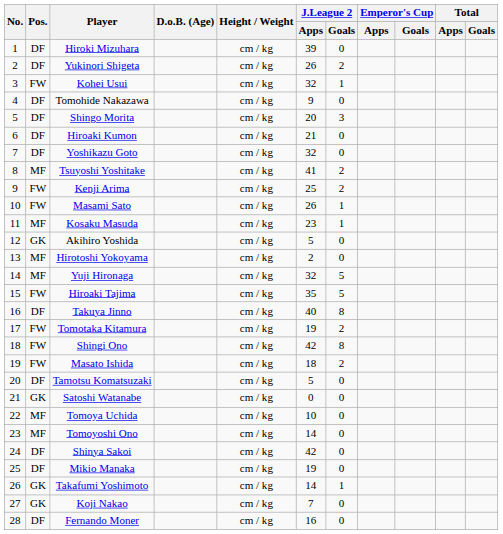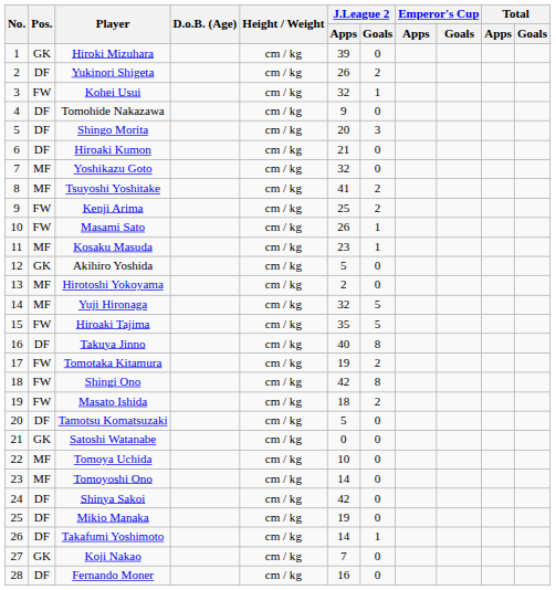 <table class="wikitable" style="text-align:center;">
 <tr>
 <th rowspan="2">No.</th>
 <th rowspan="2">Pos.</th>
 <th rowspan="2">Player</th>
 <th rowspan="2">D.o.B. (Age)</th>
 <th rowspan="2">Height / Weight</th>
 <th colspan="2"><a href='#'>J.League 2</a></th>
 <th colspan="2"><a href='#'>Emperor's Cup</a></th>
 <th colspan="2">Total</th>
 </tr>
 <tr>
 <th>Apps</th>
 <th>Goals</th>
 <th>Apps</th>
 <th>Goals</th>
 <th>Apps</th>
 <th>Goals</th>
 </tr>
 <tr>
 <td>1</td>
-<td>DF</td>
+<td>GK</td>
 <td><a href='#'>Hiroki Mizuhara</a></td>
 <td></td>
 <td>cm / kg</td>
 <td>39</td>
 <td>0</td>
 <td></td>
 <td></td>
 <td></td>
 <td></td>
 </tr>
 <tr>
 <td>2</td>
 <td>DF</td>
 <td><a href='#'>Yukinori Shigeta</a></td>
 <td></td>
 <td>cm / kg</td>
 <td>26</td>
 <td>2</td>
 <td></td>
 <td></td>
 <td></td>
 <td></td>
 </tr>
 <tr>
 <td>3</td>
 <td>FW</td>
 <td><a href='#'>Kohei Usui</a></td>
 <td></td>
 <td>cm / kg</td>
 <td>32</td>
 <td>1</td>
 <td></td>
 <td></td>
 <td></td>
 <td></td>
 </tr>
 <tr>
 <td>4</td>
 <td>DF</td>
 <td>Tomohide Nakazawa</td>
 <td></td>
 <td>cm / kg</td>
 <td>9</td>
 <td>0</td>
 <td></td>
 <td></td>
 <td></td>
 <td></td>
 </tr>
 <tr>
 <td>5</td>
 <td>DF</td>
 <td><a href='#'>Shingo Morita</a></td>
 <td></td>
 <td>cm / kg</td>
 <td>20</td>
 <td>3</td>
 <td></td>
 <td></td>
 <td></td>
 <td></td>
 </tr>
 <tr>
 <td>6</td>
 <td>DF</td>
 <td><a href='#'>Hiroaki Kumon</a></td>
 <td></td>
 <td>cm / kg</td>
 <td>21</td>
 <td>0</td>
 <td></td>
 <td></td>
 <td></td>
 <td></td>
 </tr>
 <tr>
 <td>7</td>
-<td>DF</td>
+<td>MF</td>
 <td><a href='#'>Yoshikazu Goto</a></td>
 <td></td>
 <td>cm / kg</td>
 <td>32</td>
 <td>0</td>
 <td></td>
 <td></td>
 <td></td>
 <td></td>
 </tr>
 <tr>
 <td>8</td>
 <td>MF</td>
 <td><a href='#'>Tsuyoshi Yoshitake</a></td>
 <td></td>
 <td>cm / kg</td>
 <td>41</td>
 <td>2</td>
 <td></td>
 <td></td>
 <td></td>
 <td></td>
 </tr>
 <tr>
 <td>9</td>
 <td>FW</td>
 <td><a href='#'>Kenji Arima</a></td>
 <td></td>
 <td>cm / kg</td>
 <td>25</td>
 <td>2</td>
 <td></td>
 <td></td>
 <td></td>
 <td></td>
 </tr>
 <tr>
 <td>10</td>
 <td>FW</td>
 <td><a href='#'>Masami Sato</a></td>
 <td></td>
 <td>cm / kg</td>
 <td>26</td>
 <td>1</td>
 <td></td>
 <td></td>
 <td></td>
 <td></td>
 </tr>
 <tr>
 <td>11</td>
 <td>MF</td>
 <td><a href='#'>Kosaku Masuda</a></td>
 <td></td>
 <td>cm / kg</td>
 <td>23</td>
 <td>1</td>
 <td></td>
 <td></td>
 <td></td>
 <td></td>
 </tr>
 <tr>
 <td>12</td>
 <td>GK</td>
 <td>Akihiro Yoshida</td>
 <td></td>
 <td>cm / kg</td>
 <td>5</td>
 <td>0</td>
 <td></td>
 <td></td>
 <td></td>
 <td></td>
 </tr>
 <tr>
 <td>13</td>
 <td>MF</td>
 <td><a href='#'>Hirotoshi Yokoyama</a></td>
 <td></td>
 <td>cm / kg</td>
 <td>2</td>
 <td>0</td>
 <td></td>
 <td></td>
 <td></td>
 <td></td>
 </tr>
 <tr>
 <td>14</td>
 <td>MF</td>
 <td><a href='#'>Yuji Hironaga</a></td>
 <td></td>
 <td>cm / kg</td>
 <td>32</td>
 <td>5</td>
 <td></td>
 <td></td>
 <td></td>
 <td></td>
 </tr>
 <tr>
 <td>15</td>
 <td>FW</td>
 <td><a href='#'>Hiroaki Tajima</a></td>
 <td></td>
 <td>cm / kg</td>
 <td>35</td>
 <td>5</td>
 <td></td>
 <td></td>
 <td></td>
 <td></td>
 </tr>
 <tr>
 <td>16</td>
 <td>DF</td>
 <td><a href='#'>Takuya Jinno</a></td>
 <td></td>
 <td>cm / kg</td>
 <td>40</td>
 <td>8</td>
 <td></td>
 <td></td>
 <td></td>
 <td></td>
 </tr>
 <tr>
 <td>17</td>
 <td>FW</td>
 <td><a href='#'>Tomotaka Kitamura</a></td>
 <td></td>
 <td>cm / kg</td>
 <td>19</td>
 <td>2</td>
 <td></td>
 <td></td>
 <td></td>
 <td></td>
 </tr>
 <tr>
 <td>18</td>
 <td>FW</td>
 <td><a href='#'>Shingi Ono</a></td>
 <td></td>
 <td>cm / kg</td>
 <td>42</td>
 <td>8</td>
 <td></td>
 <td></td>
 <td></td>
 <td></td>
 </tr>
 <tr>
 <td>19</td>
 <td>FW</td>
 <td><a href='#'>Masato Ishida</a></td>
 <td></td>
 <td>cm / kg</td>
 <td>18</td>
 <td>2</td>
 <td></td>
 <td></td>
 <td></td>
 <td></td>
 </tr>
 <tr>
 <td>20</td>
 <td>DF</td>
 <td><a href='#'>Tamotsu Komatsuzaki</a></td>
 <td></td>
 <td>cm / kg</td>
 <td>5</td>
 <td>0</td>
 <td></td>
 <td></td>
 <td></td>
 <td></td>
 </tr>
 <tr>
 <td>21</td>
 <td>GK</td>
 <td><a href='#'>Satoshi Watanabe</a></td>
 <td></td>
 <td>cm / kg</td>
 <td>0</td>
 <td>0</td>
 <td></td>
 <td></td>
 <td></td>
 <td></td>
 </tr>
 <tr>
 <td>22</td>
 <td>MF</td>
 <td><a href='#'>Tomoya Uchida</a></td>
 <td></td>
 <td>cm / kg</td>
 <td>10</td>
 <td>0</td>
 <td></td>
 <td></td>
 <td></td>
 <td></td>
 </tr>
 <tr>
 <td>23</td>
 <td>MF</td>
 <td><a href='#'>Tomoyoshi Ono</a></td>
 <td></td>
 <td>cm / kg</td>
 <td>14</td>
 <td>0</td>
 <td></td>
 <td></td>
 <td></td>
 <td></td>
 </tr>
 <tr>
 <td>24</td>
 <td>DF</td>
 <td><a href='#'>Shinya Sakoi</a></td>
 <td></td>
 <td>cm / kg</td>
 <td>42</td>
 <td>0</td>
 <td></td>
 <td></td>
 <td></td>
 <td></td>
 </tr>
 <tr>
 <td>25</td>
 <td>DF</td>
 <td><a href='#'>Mikio Manaka</a></td>
 <td></td>
 <td>cm / kg</td>
 <td>19</td>
 <td>0</td>
 <td></td>
 <td></td>
 <td></td>
 <td></td>
 </tr>
 <tr>
 <td>26</td>
-<td>GK</td>
+<td>DF</td>
 <td><a href='#'>Takafumi Yoshimoto</a></td>
 <td></td>
 <td>cm / kg</td>
 <td>14</td>
 <td>1</td>
 <td></td>
 <td></td>
 <td></td>
 <td></td>
 </tr>
 <tr>
 <td>27</td>
 <td>GK</td>
 <td><a href='#'>Koji Nakao</a></td>
 <td></td>
 <td>cm / kg</td>
 <td>7</td>
 <td>0</td>
 <td></td>
 <td></td>
 <td></td>
 <td></td>
 </tr>
 <tr>
 <td>28</td>
 <td>DF</td>
 <td><a href='#'>Fernando Moner</a></td>
 <td></td>
 <td>cm / kg</td>
 <td>16</td>
 <td>0</td>
 <td></td>
 <td></td>
 <td></td>
 <td></td>
 </tr>
 </table>
